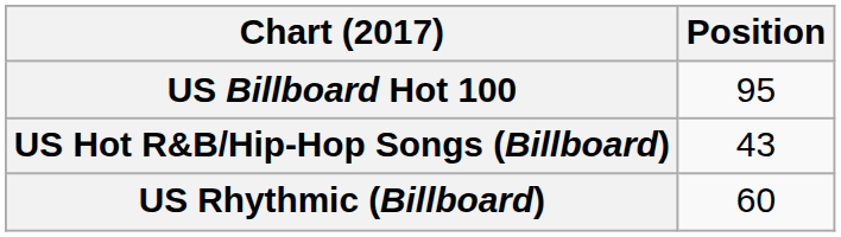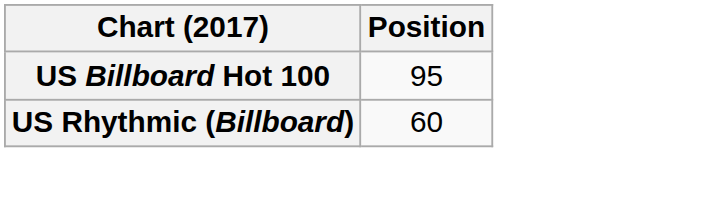 <table class="wikitable sortable plainrowheaders" style="text-align:center">
 <tr>
 <th scope="col">Chart (2017)</th>
 <th scope="col">Position</th>
 </tr>
 <tr>
 <th scope="row">US <em>Billboard</em> Hot 100</th>
 <td>95</td>
 </tr>
 <tr>
-<th scope="row">US Hot R&B/Hip-Hop Songs (<em>Billboard</em>)</th>
-<td>43</td>
-</tr>
-<tr>
 <th scope="row">US Rhythmic (<em>Billboard</em>)</th>
 <td>60</td>
 </tr>
 </table>
